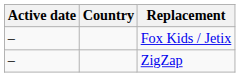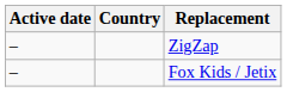 <table class="wikitable sortable plainrowheaders">
 <tr>
 <th scope="col">Active date</th>
 <th scope="col">Country</th>
 <th scope="col">Replacement</th>
 </tr>
 <tr>
 <td>–</td>
 <td></td>
-<td><a href='#'>Fox Kids / Jetix</a></td>
+<td><a href='#'>ZigZap</a></td>
 </tr>
 <tr>
 <td>–</td>
 <td></td>
-<td><a href='#'>ZigZap</a></td>
+<td><a href='#'>Fox Kids / Jetix</a></td>
 </tr>
 </table>
